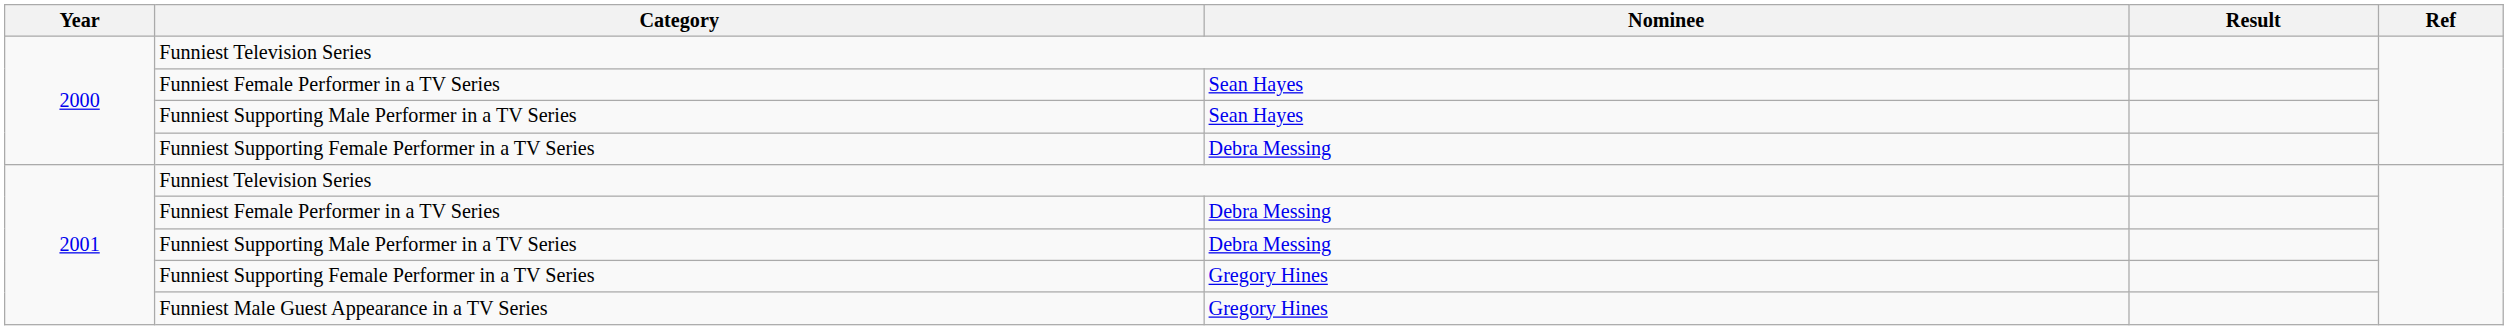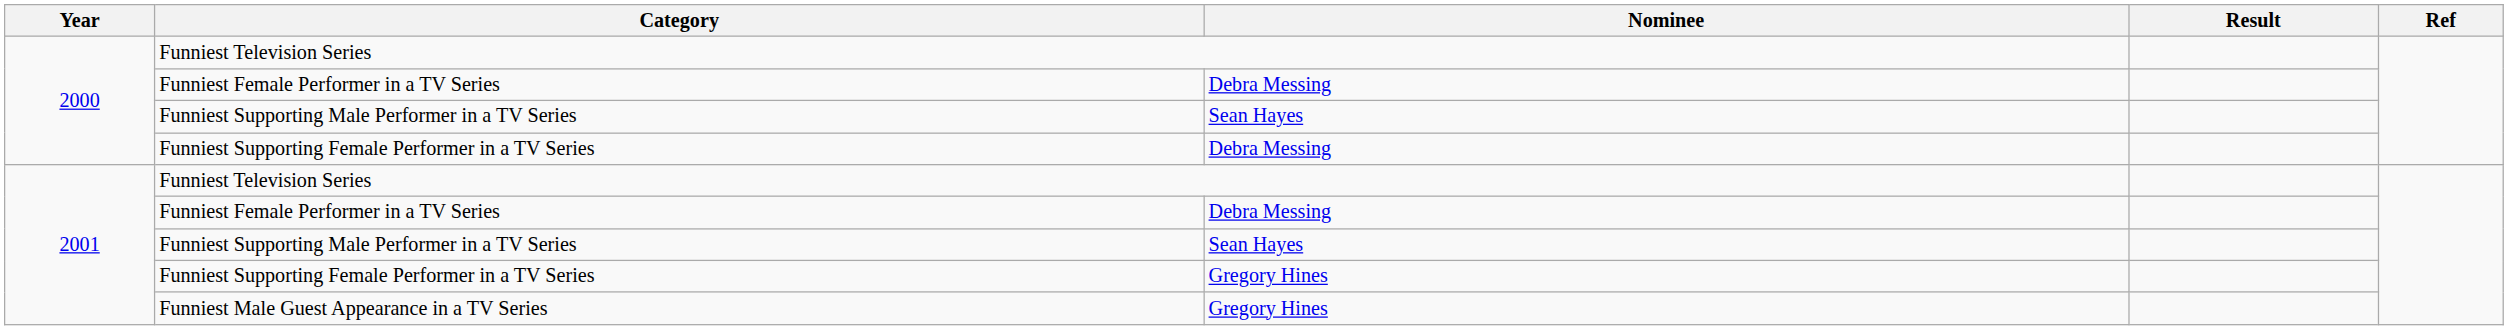 <table class="wikitable" style="width:100%;">
 <tr>
 <th style="width:6%;">Year</th>
 <th style="width:42%;">Category</th>
 <th style="width:37%;">Nominee</th>
 <th style="width:10%;">Result</th>
 <th style="width:5%;">Ref</th>
 </tr>
 <tr>
 <td rowspan="4" style="text-align:center;"><a href='#'>2000</a></td>
 <td colspan="2">Funniest Television Series</td>
 <td></td>
 <td rowspan="4" style="text-align:center;"></td>
 </tr>
 <tr>
 <td>Funniest Female Performer in a TV Series</td>
-<td><a href='#'>Sean Hayes</a></td>
+<td><a href='#'>Debra Messing</a></td>
 <td></td>
 </tr>
 <tr>
 <td>Funniest Supporting Male Performer in a TV Series</td>
 <td><a href='#'>Sean Hayes</a></td>
 <td></td>
 </tr>
 <tr>
 <td>Funniest Supporting Female Performer in a TV Series</td>
 <td><a href='#'>Debra Messing</a></td>
 <td></td>
 </tr>
 <tr>
 <td rowspan="5" style="text-align:center;"><a href='#'>2001</a></td>
 <td colspan="2">Funniest Television Series</td>
 <td></td>
 <td rowspan="5" style="text-align:center;"></td>
 </tr>
 <tr>
 <td>Funniest Female Performer in a TV Series</td>
 <td><a href='#'>Debra Messing</a></td>
 <td></td>
 </tr>
 <tr>
 <td>Funniest Supporting Male Performer in a TV Series</td>
-<td><a href='#'>Debra Messing</a></td>
+<td><a href='#'>Sean Hayes</a></td>
 <td></td>
 </tr>
 <tr>
 <td>Funniest Supporting Female Performer in a TV Series</td>
 <td><a href='#'>Gregory Hines</a></td>
 <td></td>
 </tr>
 <tr>
 <td>Funniest Male Guest Appearance in a TV Series</td>
 <td><a href='#'>Gregory Hines</a></td>
 <td></td>
 </tr>
 </table>
